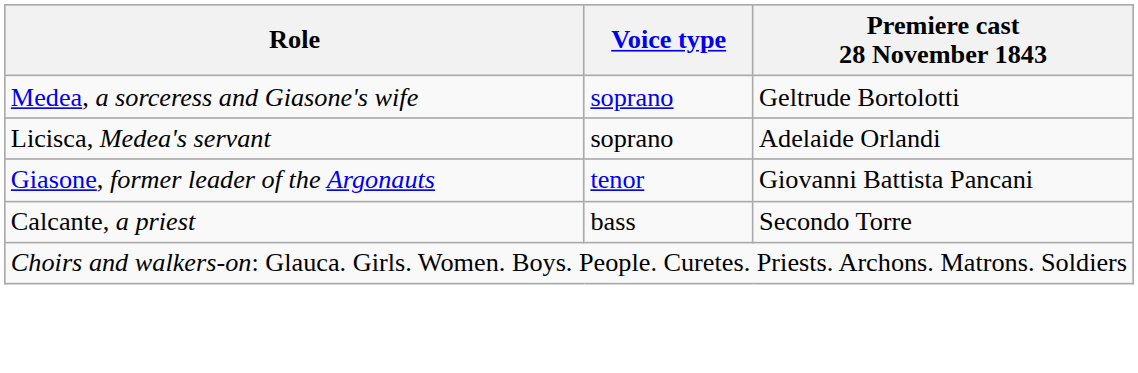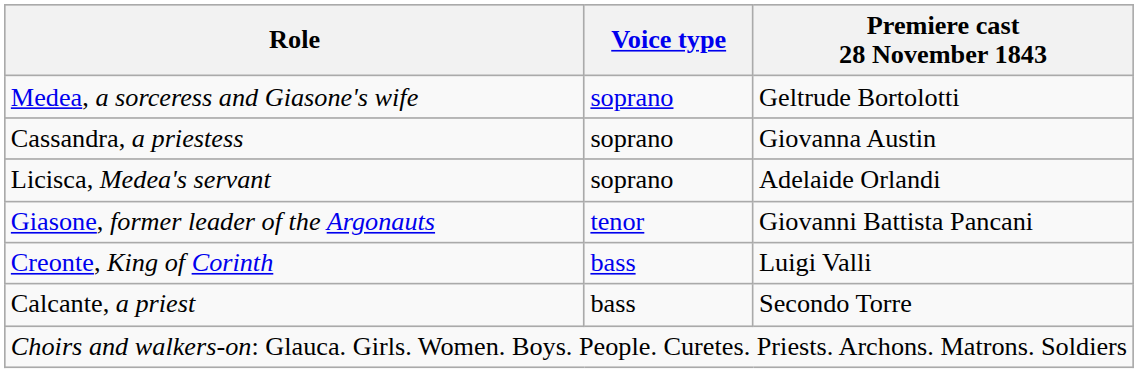 <table class="wikitable">
 <tr>
 <th>Role</th>
 <th><a href='#'>Voice type</a></th>
 <th>Premiere cast<br>28 November 1843</th>
 </tr>
 <tr>
 <td><a href='#'>Medea</a>, <em>a sorceress and Giasone's wife</em></td>
 <td><a href='#'>soprano</a></td>
 <td>Geltrude Bortolotti</td>
 </tr>
 <tr>
+<td>Cassandra, <em>a priestess</em></td>
+<td>soprano</td>
+<td>Giovanna Austin</td>
+</tr>
+<tr>
 <td>Licisca, <em>Medea's servant</em></td>
 <td>soprano</td>
 <td>Adelaide Orlandi</td>
 </tr>
 <tr>
 <td><a href='#'>Giasone</a>, <em>former leader of the <a href='#'>Argonauts</a></em></td>
 <td><a href='#'>tenor</a></td>
 <td>Giovanni Battista Pancani</td>
 </tr>
 <tr>
+<td><a href='#'>Creonte</a>, <em>King of <a href='#'>Corinth</a></em></td>
+<td><a href='#'>bass</a></td>
+<td>Luigi Valli</td>
+</tr>
+<tr>
 <td>Calcante, <em>a priest</em></td>
 <td>bass</td>
 <td>Secondo Torre</td>
 </tr>
 <tr>
 <td colspan="3"><em>Choirs and walkers-on</em>: Glauca. Girls. Women. Boys. People. Curetes. Priests. Archons. Matrons. Soldiers</td>
 </tr>
 </table>
